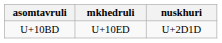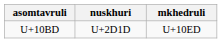 <table class="wikitable" style="width:100">
 <tr>
 <th width="100">asomtavruli</th>
+<th width="100">nuskhuri</th>
 <th width="100">mkhedruli</th>
-<th width="100">nuskhuri</th>
 </tr>
 <tr>
 <td align="center">U+10BD</td>
+<td align="center">U+2D1D</td>
 <td align="center">U+10ED</td>
-<td align="center">U+2D1D</td>
 </tr>
 </table>
